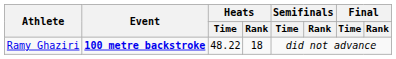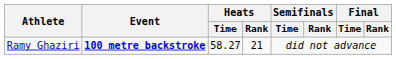 <table class=wikitable style="text-align:center;font-size:90%">
 <tr>
 <th rowspan=2>Athlete</th>
 <th rowspan=2>Event</th>
 <th colspan=2>Heats</th>
 <th colspan=2>Semifinals</th>
 <th colspan=2>Final</th>
 </tr>
 <tr style="font-size:95%">
 <th>Time</th>
 <th>Rank</th>
 <th>Time</th>
 <th>Rank</th>
 <th>Time</th>
 <th>Rank</th>
 </tr>
 <tr>
 <td align=left><a href='#'>Ramy Ghaziri</a></td>
 <td align=left><strong><a href='#'>100 metre backstroke</a></strong></td>
-<td>48.22</td>
-<td>18</td>
+<td>58.27</td>
+<td>21</td>
 <td colspan=4><em>did not advance</em></td>
 </tr>
 </table>
